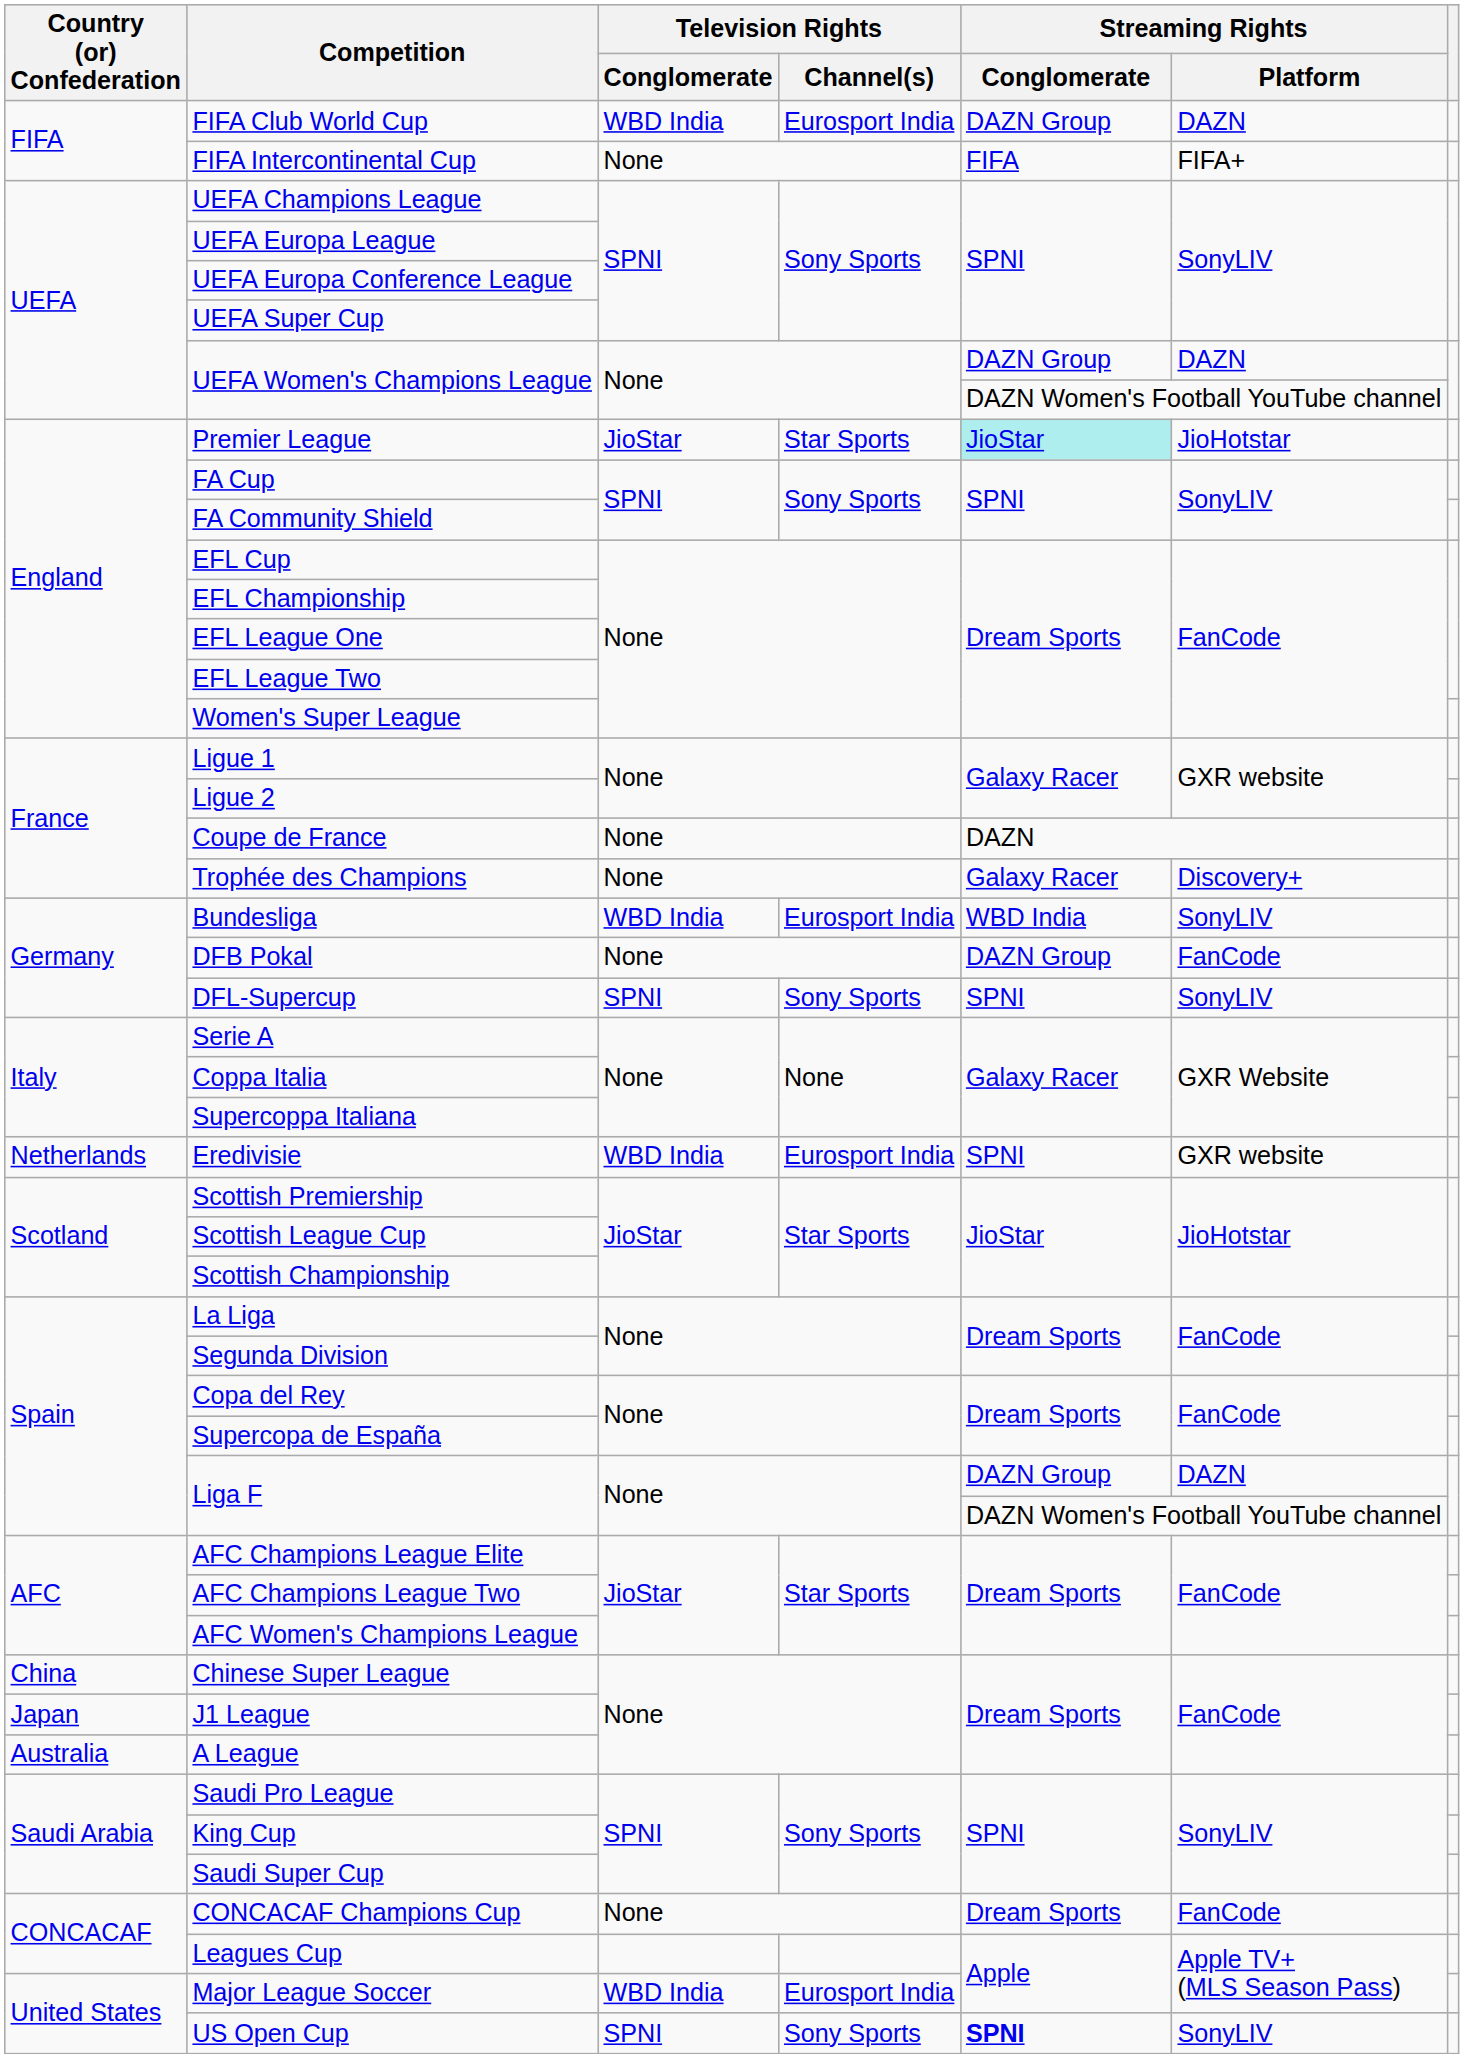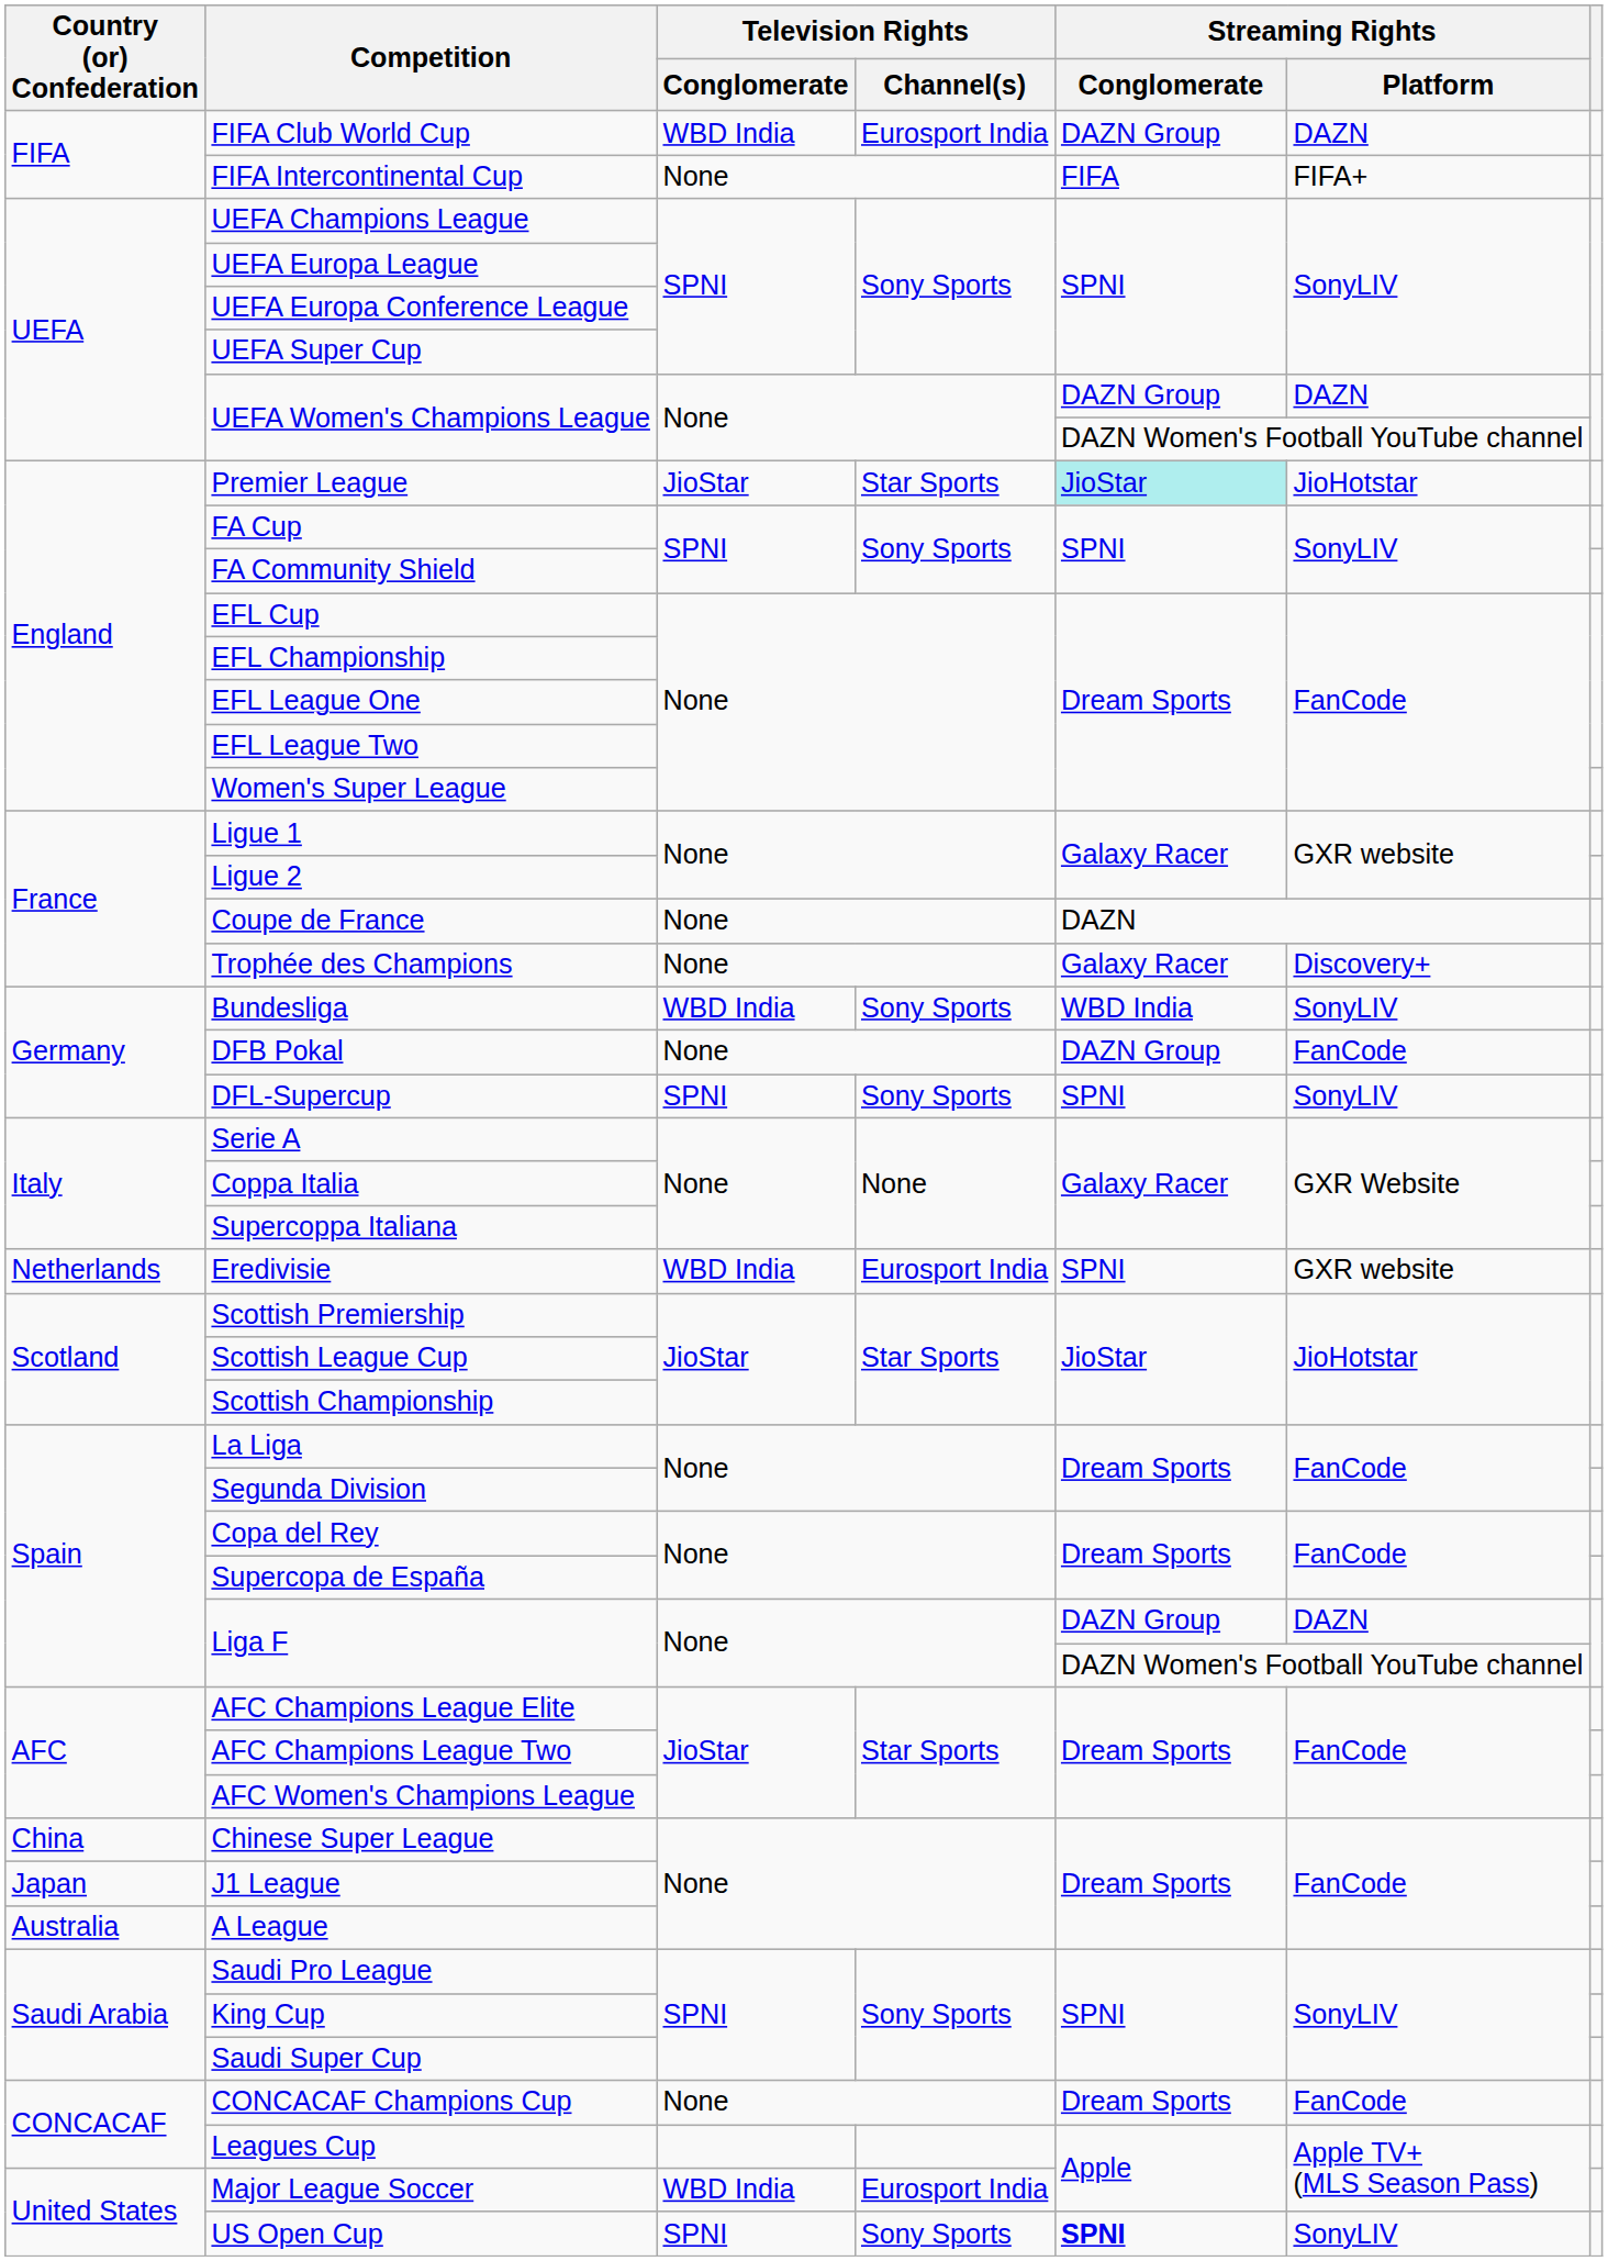 <table class="wikitable">
 <tr>
 <th rowspan="2">Country<br>(or)<br>Confederation</th>
 <th rowspan="2">Competition</th>
 <th colspan="2">Television Rights</th>
 <th colspan="2">Streaming Rights</th>
 <th rowspan="2"></th>
 </tr>
 <tr>
 <th>Conglomerate</th>
 <th>Channel(s)</th>
 <th>Conglomerate</th>
 <th>Platform</th>
 </tr>
 <tr>
 <td rowspan="2"><a href='#'>FIFA</a></td>
 <td rowspan="1"><a href='#'>FIFA Club World Cup</a></td>
 <td colspan="1" rowspan="1"><a href='#'>WBD India</a></td>
 <td><a href='#'>Eurosport India</a></td>
 <td><a href='#'>DAZN Group</a></td>
 <td><a href='#'>DAZN</a></td>
 <td rowspan="1"></td>
 </tr>
 <tr>
 <td><a href='#'>FIFA Intercontinental Cup</a></td>
 <td colspan="2" rowspan="1">None</td>
 <td rowspan="1"><a href='#'>FIFA</a></td>
 <td rowspan="1">FIFA+</td>
 </tr>
 <tr>
 <td rowspan="6"><a href='#'>UEFA</a></td>
 <td><a href='#'>UEFA Champions League</a></td>
 <td rowspan="4"><a href='#'>SPNI</a></td>
 <td rowspan="4"><a href='#'>Sony Sports</a></td>
 <td rowspan="4"><a href='#'>SPNI</a></td>
 <td rowspan="4"><a href='#'>SonyLIV</a></td>
 <td rowspan="4"></td>
 </tr>
 <tr>
 <td><a href='#'>UEFA Europa League</a></td>
 </tr>
 <tr>
 <td><a href='#'>UEFA Europa Conference League</a></td>
 </tr>
 <tr>
 <td><a href='#'>UEFA Super Cup</a></td>
 </tr>
 <tr>
 <td rowspan="2"><a href='#'>UEFA Women's Champions League</a></td>
 <td colspan="2" rowspan="2">None</td>
 <td rowspan="1"><a href='#'>DAZN Group</a></td>
 <td><a href='#'>DAZN</a></td>
 <td rowspan="2"></td>
 </tr>
 <tr>
 <td colspan="2">DAZN Women's Football YouTube channel</td>
 </tr>
 <tr>
 <td rowspan="8"><a href='#'>England</a></td>
 <td><a href='#'>Premier League</a></td>
 <td><a href='#'>JioStar</a></td>
 <td><a href='#'>Star Sports</a></td>
 <td style="background: paleturquoise;"><a href='#'>JioStar</a></td>
 <td><a href='#'>JioHotstar</a></td>
 <td></td>
 </tr>
 <tr>
 <td><a href='#'>FA Cup</a></td>
 <td rowspan="2"><a href='#'>SPNI</a></td>
 <td rowspan="2"><a href='#'>Sony Sports</a></td>
 <td rowspan="2"><a href='#'>SPNI</a></td>
 <td rowspan="2"><a href='#'>SonyLIV</a></td>
 <td></td>
 </tr>
 <tr>
 <td><a href='#'>FA Community Shield</a></td>
 <td></td>
 </tr>
 <tr>
 <td><a href='#'>EFL Cup</a></td>
 <td colspan="2" rowspan="5">None</td>
 <td rowspan="5"><a href='#'>Dream Sports</a></td>
 <td rowspan="5"><a href='#'>FanCode</a></td>
 <td rowspan="4"></td>
 </tr>
 <tr>
 <td><a href='#'>EFL Championship</a></td>
 </tr>
 <tr>
 <td><a href='#'>EFL League One</a></td>
 </tr>
 <tr>
 <td><a href='#'>EFL League Two</a></td>
 </tr>
 <tr>
 <td><a href='#'>Women's Super League</a></td>
 <td></td>
 </tr>
 <tr>
 <td rowspan="4"><a href='#'>France</a></td>
 <td><a href='#'>Ligue 1</a></td>
 <td colspan="2" rowspan="2">None</td>
 <td rowspan="2"><a href='#'>Galaxy Racer</a></td>
 <td rowspan="2">GXR website</td>
 <td></td>
 </tr>
 <tr>
 <td><a href='#'>Ligue 2</a></td>
 <td></td>
 </tr>
 <tr>
 <td><a href='#'>Coupe de France</a></td>
 <td colspan="2" rowspan="1">None</td>
 <td colspan="2" rowspan="1">DAZN</td>
 <td></td>
 </tr>
 <tr>
 <td><a href='#'>Trophée des Champions</a></td>
 <td colspan="2" rowspan="1">None</td>
 <td rowspan="1"><a href='#'>Galaxy Racer</a></td>
 <td><a href='#'>Discovery+</a></td>
 </tr>
 <tr>
 <td rowspan="3"><a href='#'>Germany</a></td>
 <td><a href='#'>Bundesliga</a></td>
 <td><a href='#'>WBD India</a></td>
-<td><a href='#'>Eurosport India</a></td>
+<td rowspan="1"><a href='#'>Sony Sports</a></td>
 <td><a href='#'>WBD India</a></td>
 <td rowspan="1"><a href='#'>SonyLIV</a></td>
 <td></td>
 </tr>
 <tr>
 <td><a href='#'>DFB Pokal</a></td>
 <td colspan="2">None</td>
 <td rowspan="1"><a href='#'>DAZN Group</a></td>
 <td><a href='#'>FanCode</a></td>
 <td></td>
 </tr>
 <tr>
 <td><a href='#'>DFL-Supercup</a></td>
 <td rowspan="1"><a href='#'>SPNI</a></td>
 <td rowspan="1"><a href='#'>Sony Sports</a></td>
 <td rowspan="1"><a href='#'>SPNI</a></td>
 <td rowspan="1"><a href='#'>SonyLIV</a></td>
 <td></td>
 </tr>
 <tr>
 <td rowspan="3"><a href='#'>Italy</a></td>
 <td><a href='#'>Serie A</a></td>
 <td rowspan="3">None</td>
 <td rowspan="3">None</td>
 <td rowspan="3"><a href='#'>Galaxy Racer</a></td>
 <td rowspan="3">GXR Website</td>
 <td></td>
 </tr>
 <tr>
 <td><a href='#'>Coppa Italia</a></td>
 <td></td>
 </tr>
 <tr>
 <td><a href='#'>Supercoppa Italiana</a></td>
 </tr>
 <tr>
 <td><a href='#'>Netherlands</a></td>
 <td><a href='#'>Eredivisie</a></td>
 <td><a href='#'>WBD India</a></td>
 <td><a href='#'>Eurosport India</a></td>
 <td rowspan="1"><a href='#'>SPNI</a></td>
 <td rowspan="1">GXR website</td>
 <td></td>
 </tr>
 <tr>
 <td rowspan="3"><a href='#'>Scotland</a></td>
 <td><a href='#'>Scottish Premiership</a></td>
 <td rowspan="3"><a href='#'>JioStar</a></td>
 <td rowspan="3"><a href='#'>Star Sports</a></td>
 <td rowspan="3"><a href='#'>JioStar</a></td>
 <td rowspan="3"><a href='#'>JioHotstar</a></td>
 </tr>
 <tr>
 <td><a href='#'>Scottish League Cup</a></td>
 </tr>
 <tr>
 <td><a href='#'>Scottish Championship</a></td>
 </tr>
 <tr>
 <td rowspan="6"><a href='#'>Spain</a></td>
 <td><a href='#'>La Liga</a></td>
 <td colspan="2" rowspan="2">None</td>
 <td rowspan="2"><a href='#'>Dream Sports</a></td>
 <td rowspan="2"><a href='#'>FanCode</a></td>
 <td></td>
 </tr>
 <tr>
 <td><a href='#'>Segunda Division</a></td>
 <td></td>
 </tr>
 <tr>
 <td><a href='#'>Copa del Rey</a></td>
 <td colspan="2" rowspan="2">None</td>
 <td rowspan="2"><a href='#'>Dream Sports</a></td>
 <td rowspan="2"><a href='#'>FanCode</a></td>
 <td></td>
 </tr>
 <tr>
 <td><a href='#'>Supercopa de España</a></td>
 <td></td>
 </tr>
 <tr>
 <td rowspan="2"><a href='#'>Liga F</a></td>
 <td colspan="2" rowspan="2">None</td>
 <td><a href='#'>DAZN Group</a></td>
 <td><a href='#'>DAZN</a></td>
 <td rowspan="2"></td>
 </tr>
 <tr>
 <td colspan="2">DAZN Women's Football YouTube channel</td>
 </tr>
 <tr>
 <td rowspan="3"><a href='#'>AFC</a></td>
 <td><a href='#'>AFC Champions League Elite</a></td>
 <td rowspan="3"><a href='#'>JioStar</a></td>
 <td rowspan="3"><a href='#'>Star Sports</a></td>
 <td rowspan="3"><a href='#'>Dream Sports</a></td>
 <td rowspan="3"><a href='#'>FanCode</a></td>
 </tr>
 <tr>
 <td><a href='#'>AFC Champions League Two</a></td>
 <td></td>
 </tr>
 <tr>
 <td><a href='#'>AFC Women's Champions League</a></td>
 <td></td>
 </tr>
 <tr>
 <td><a href='#'>China</a></td>
 <td><a href='#'>Chinese Super League</a></td>
 <td colspan="2" rowspan="3">None</td>
 <td rowspan="3"><a href='#'>Dream Sports</a></td>
 <td rowspan="3"><a href='#'>FanCode</a></td>
 <td></td>
 </tr>
 <tr>
 <td><a href='#'>Japan</a></td>
 <td><a href='#'>J1 League</a></td>
 <td></td>
 </tr>
 <tr>
 <td><a href='#'>Australia</a></td>
 <td><a href='#'>A League</a></td>
 </tr>
 <tr>
 <td rowspan="3"><a href='#'>Saudi Arabia</a></td>
 <td><a href='#'>Saudi Pro League</a></td>
 <td rowspan="3"><a href='#'>SPNI</a></td>
 <td rowspan="3"><a href='#'>Sony Sports</a></td>
 <td rowspan="3"><a href='#'>SPNI</a></td>
 <td rowspan="3"><a href='#'>SonyLIV</a></td>
 <td></td>
 </tr>
 <tr>
 <td><a href='#'>King Cup</a></td>
 <td></td>
 </tr>
 <tr>
 <td><a href='#'>Saudi Super Cup</a></td>
 <td></td>
 </tr>
 <tr>
 <td rowspan="2"><a href='#'>CONCACAF</a></td>
 <td><a href='#'>CONCACAF Champions Cup</a></td>
 <td colspan="2" rowspan="1">None</td>
 <td rowspan="1"><a href='#'>Dream Sports</a></td>
 <td rowspan="1"><a href='#'>FanCode</a></td>
 </tr>
 <tr>
 <td><a href='#'>Leagues Cup</a></td>
 <td></td>
 <td></td>
 <td rowspan="2"><a href='#'>Apple</a></td>
 <td rowspan="2"><a href='#'>Apple TV+</a><br>(<a href='#'>MLS Season Pass</a>)</td>
 <td></td>
 </tr>
 <tr>
 <td rowspan="2"><a href='#'>United States</a></td>
 <td><a href='#'>Major League Soccer</a></td>
 <td><a href='#'>WBD India</a></td>
 <td><a href='#'>Eurosport India</a></td>
 <td></td>
 </tr>
 <tr>
 <td><a href='#'>US Open Cup</a></td>
 <td><a href='#'>SPNI</a></td>
 <td><a href='#'>Sony Sports</a></td>
 <td><strong><a href='#'>SPNI</a></strong></td>
 <td><a href='#'>SonyLIV</a></td>
 <td></td>
 </tr>
 </table>
